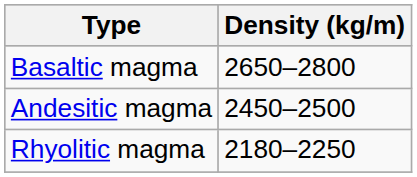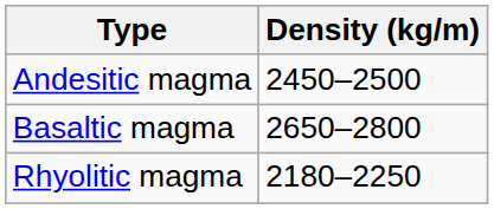 <table class="wikitable">
 <tr>
 <th>Type</th>
 <th>Density (kg/m)</th>
 </tr>
 <tr>
+<td><a href='#'>Andesitic</a> magma</td>
+<td>2450–2500</td>
+</tr>
+<tr>
 <td><a href='#'>Basaltic</a> magma</td>
 <td>2650–2800</td>
-</tr>
-<tr>
-<td><a href='#'>Andesitic</a> magma</td>
-<td>2450–2500</td>
 </tr>
 <tr>
 <td><a href='#'>Rhyolitic</a> magma</td>
 <td>2180–2250</td>
 </tr>
 </table>
